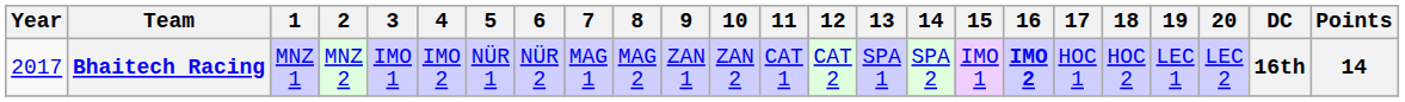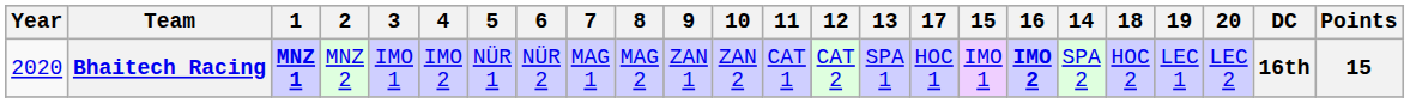 <table class="wikitable" style="text-align:center; font-size:85%">
 <tr>
 <th>Year</th>
 <th>Team</th>
 <th>1</th>
 <th>2</th>
 <th>3</th>
 <th>4</th>
 <th>5</th>
 <th>6</th>
 <th>7</th>
 <th>8</th>
 <th>9</th>
 <th>10</th>
 <th>11</th>
 <th>12</th>
 <th>13</th>
-<th>14</th>
+<th>17</th>
 <th>15</th>
 <th>16</th>
-<th>17</th>
+<th>14</th>
 <th>18</th>
 <th>19</th>
 <th>20</th>
 <th>DC</th>
 <th>Points</th>
 </tr>
 <tr>
-<td><a href='#'>2017</a></td>
+<td><a href='#'>2020</a></td>
 <th nowrap><a href='#'>Bhaitech Racing</a></th>
-<td style="background:#CFCFFF;"><a href='#'>MNZ<br>1</a><br></td>
+<td style="background:#CFCFFF;"><strong><a href='#'>MNZ<br>1</a><br></strong></td>
 <td style="background:#DFFFDF;"><a href='#'>MNZ<br>2</a><br></td>
 <td style="background:#CFCFFF;"><a href='#'>IMO<br>1</a><br></td>
 <td style="background:#CFCFFF;"><a href='#'>IMO<br>2</a><br></td>
 <td style="background:#CFCFFF;"><a href='#'>NÜR<br>1</a><br></td>
 <td style="background:#CFCFFF;"><a href='#'>NÜR<br>2</a><br></td>
 <td style="background:#CFCFFF;"><a href='#'>MAG<br>1</a><br></td>
 <td style="background:#CFCFFF;"><a href='#'>MAG<br>2</a><br></td>
 <td style="background:#CFCFFF;"><a href='#'>ZAN<br>1</a><br></td>
 <td style="background:#CFCFFF;"><a href='#'>ZAN<br>2</a><br></td>
 <td style="background:#CFCFFF;"><a href='#'>CAT<br>1</a><br></td>
 <td style="background:#DFFFDF;"><a href='#'>CAT<br>2</a><br></td>
 <td style="background:#CFCFFF;"><a href='#'>SPA<br>1</a><br></td>
-<td style="background:#DFFFDF;"><a href='#'>SPA<br>2</a><br></td>
+<td style="background:#CFCFFF;"><a href='#'>HOC<br>1</a><br></td>
 <td style="background:#EFCFFF;"><a href='#'>IMO<br>1</a><br></td>
 <td style="background:#CFCFFF;"><strong><a href='#'>IMO<br>2</a><br></strong></td>
-<td style="background:#CFCFFF;"><a href='#'>HOC<br>1</a><br></td>
+<td style="background:#DFFFDF;"><a href='#'>SPA<br>2</a><br></td>
 <td style="background:#CFCFFF;"><a href='#'>HOC<br>2</a><br></td>
 <td style="background:#CFCFFF;"><a href='#'>LEC<br>1</a><br></td>
 <td style="background:#CFCFFF;"><a href='#'>LEC<br>2</a><br></td>
 <th>16th</th>
-<th>14</th>
+<th>15</th>
 </tr>
 </table>
